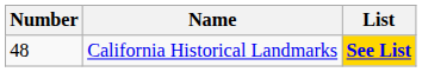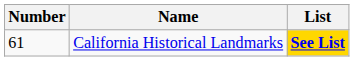 <table class="wikitable">
 <tr>
 <th>Number</th>
 <th>Name</th>
 <th>List</th>
 </tr>
 <tr>
-<td>48</td>
+<td>61</td>
 <td><a href='#'>California Historical Landmarks</a></td>
 <td style="background: gold;"><a href='#'><strong>See List</strong></a></td>
 </tr>
 </table>
